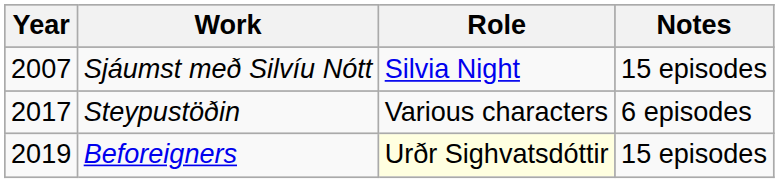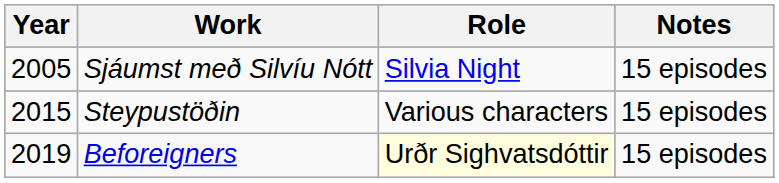 <table class="wikitable sortable">
 <tr>
 <th>Year</th>
 <th>Work</th>
 <th>Role</th>
 <th>Notes</th>
 </tr>
 <tr>
-<td>2007</td>
+<td>2005</td>
 <td><em>Sjáumst með Silvíu Nótt</em></td>
 <td><a href='#'>Silvia Night</a></td>
 <td>15 episodes</td>
 </tr>
 <tr>
-<td>2017</td>
+<td>2015</td>
 <td><em>Steypustöðin</em></td>
 <td>Various characters</td>
-<td>6 episodes</td>
+<td>15 episodes</td>
 </tr>
 <tr>
 <td>2019</td>
 <td><em><a href='#'>Beforeigners</a></em></td>
 <td style="background: lightyellow;">Urðr Sighvatsdóttir</td>
 <td>15 episodes</td>
 </tr>
 </table>
